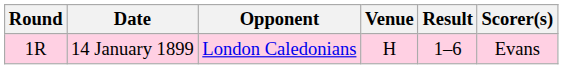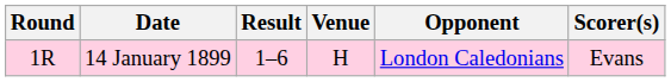 <table class="wikitable sortable" style="text-align:center;">
 <tr>
 <th>Round</th>
 <th>Date</th>
+<th>Result</th>
+<th>Venue</th>
 <th>Opponent</th>
-<th>Venue</th>
-<th>Result</th>
 <th>Scorer(s)</th>
 </tr>
 <tr style="background:#ffd0e3;">
 <td>1R</td>
 <td>14 January 1899</td>
+<td>1–6</td>
+<td>H</td>
 <td><a href='#'>London Caledonians</a></td>
-<td>H</td>
-<td>1–6</td>
 <td>Evans</td>
 </tr>
 </table>
